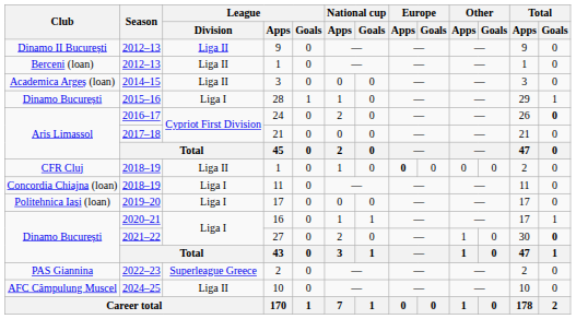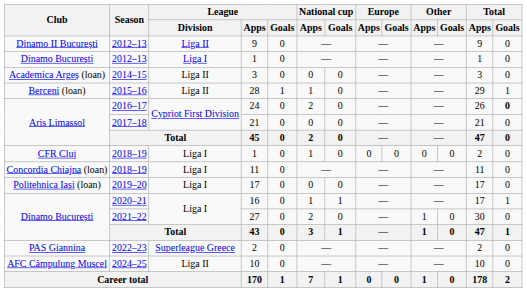 <table class=wikitable style=text-align:center>
 <tr>
 <th rowspan="2">Club</th>
 <th rowspan="2">Season</th>
 <th colspan="3">League</th>
 <th colspan="2">National cup</th>
 <th colspan="2">Europe</th>
 <th colspan="2">Other</th>
 <th colspan="2">Total</th>
 </tr>
 <tr>
 <th>Division</th>
 <th>Apps</th>
 <th>Goals</th>
 <th>Apps</th>
 <th>Goals</th>
 <th>Apps</th>
 <th>Goals</th>
 <th>Apps</th>
 <th>Goals</th>
 <th>Apps</th>
 <th>Goals</th>
 </tr>
 <tr>
 <td><a href='#'>Dinamo II București</a></td>
 <td><a href='#'>2012–13</a></td>
 <td><a href='#'>Liga II</a></td>
 <td>9</td>
 <td>0</td>
 <td colspan="2">—</td>
 <td colspan="2">—</td>
 <td colspan="2">—</td>
 <td>9</td>
 <td>0</td>
 </tr>
 <tr>
-<td><a href='#'>Berceni</a> (loan)</td>
+<td><a href='#'>Dinamo București</a></td>
 <td><a href='#'>2012–13</a></td>
-<td>Liga II</td>
+<td><a href='#'>Liga I</a></td>
 <td>1</td>
 <td>0</td>
 <td colspan="2">—</td>
 <td colspan="2">—</td>
 <td colspan="2">—</td>
 <td>1</td>
 <td>0</td>
 </tr>
 <tr>
 <td><a href='#'>Academica Argeș</a> (loan)</td>
 <td><a href='#'>2014–15</a></td>
 <td>Liga II</td>
 <td>3</td>
 <td>0</td>
 <td>0</td>
 <td>0</td>
 <td colspan="2">—</td>
 <td colspan="2">—</td>
 <td>3</td>
 <td>0</td>
 </tr>
 <tr>
-<td><a href='#'>Dinamo București</a></td>
+<td><a href='#'>Berceni</a> (loan)</td>
 <td><a href='#'>2015–16</a></td>
-<td>Liga I</td>
+<td>Liga II</td>
 <td>28</td>
 <td>1</td>
 <td>1</td>
 <td>0</td>
 <td colspan="2">—</td>
 <td colspan="2">—</td>
 <td>29</td>
 <td>1</td>
 </tr>
 <tr>
 <td rowspan="3"><a href='#'>Aris Limassol</a></td>
 <td><a href='#'>2016–17</a></td>
 <td rowspan="2"><a href='#'>Cypriot First Division</a></td>
 <td>24</td>
 <td>0</td>
 <td>2</td>
 <td>0</td>
 <td colspan="2">—</td>
 <td colspan="2">—</td>
 <td>26</td>
 <td><strong>0</strong></td>
 </tr>
 <tr>
 <td><a href='#'>2017–18</a></td>
 <td>21</td>
 <td>0</td>
 <td>0</td>
 <td>0</td>
 <td colspan="2">—</td>
 <td colspan="2">—</td>
 <td>21</td>
 <td>0</td>
 </tr>
 <tr>
 <th colspan="2">Total</th>
 <th>45</th>
 <th>0</th>
 <th>2</th>
 <th>0</th>
 <th colspan="2">—</th>
 <th colspan="2">—</th>
 <th>47</th>
 <th>0</th>
 </tr>
 <tr>
 <td><a href='#'>CFR Cluj</a></td>
 <td><a href='#'>2018–19</a></td>
-<td>Liga II</td>
+<td>Liga I</td>
 <td>1</td>
 <td>0</td>
 <td>1</td>
 <td>0</td>
-<td><strong>0</strong></td>
+<td>0</td>
 <td>0</td>
 <td>0</td>
 <td>0</td>
 <td>2</td>
 <td>0</td>
 </tr>
 <tr>
 <td><a href='#'>Concordia Chiajna</a> (loan)</td>
 <td><a href='#'>2018–19</a></td>
 <td>Liga I</td>
 <td>11</td>
 <td>0</td>
 <td colspan="2">—</td>
 <td colspan="2">—</td>
 <td colspan="2">—</td>
 <td>11</td>
 <td>0</td>
 </tr>
 <tr>
 <td><a href='#'>Politehnica Iași</a> (loan)</td>
 <td><a href='#'>2019–20</a></td>
 <td>Liga I</td>
 <td>17</td>
 <td>0</td>
 <td>0</td>
 <td>0</td>
 <td colspan="2">—</td>
 <td colspan="2">—</td>
 <td>17</td>
 <td>0</td>
 </tr>
 <tr>
 <td rowspan="3"><a href='#'>Dinamo București</a></td>
 <td><a href='#'>2020–21</a></td>
 <td rowspan="2">Liga I</td>
 <td>16</td>
 <td>0</td>
 <td>1</td>
 <td>1</td>
 <td colspan="2">—</td>
 <td colspan="2">—</td>
 <td>17</td>
 <td>1</td>
 </tr>
 <tr>
 <td><a href='#'>2021–22</a></td>
 <td>27</td>
 <td>0</td>
 <td>2</td>
 <td>0</td>
 <td colspan="2">—</td>
 <td>1</td>
 <td>0</td>
 <td>30</td>
-<td><strong>0</strong></td>
+<td>0</td>
 </tr>
 <tr>
 <th colspan="2">Total</th>
 <th>43</th>
 <th>0</th>
 <th>3</th>
 <th>1</th>
 <th colspan="2">—</th>
 <th>1</th>
 <th>0</th>
 <th>47</th>
 <th>1</th>
 </tr>
 <tr>
 <td rowspan="1"><a href='#'>PAS Giannina</a></td>
 <td><a href='#'>2022–23</a></td>
 <td><a href='#'>Superleague Greece</a></td>
 <td>2</td>
 <td>0</td>
 <td colspan="2">—</td>
 <td colspan="2">—</td>
 <td colspan="2">—</td>
 <td>2</td>
 <td>0</td>
 </tr>
 <tr>
 <td><a href='#'>AFC Câmpulung Muscel</a></td>
 <td><a href='#'>2024–25</a></td>
 <td>Liga II</td>
 <td>10</td>
 <td>0</td>
 <td colspan="2">—</td>
 <td colspan="2">—</td>
 <td colspan="2">—</td>
 <td>10</td>
 <td>0</td>
 </tr>
 <tr>
 <th colspan="3">Career total</th>
 <th>170</th>
 <th>1</th>
 <th>7</th>
 <th>1</th>
 <th>0</th>
 <th>0</th>
 <th>1</th>
 <th>0</th>
 <th>178</th>
 <th>2</th>
 </tr>
 </table>
